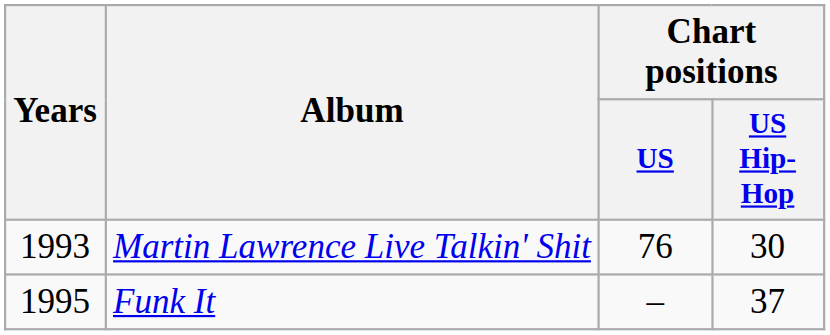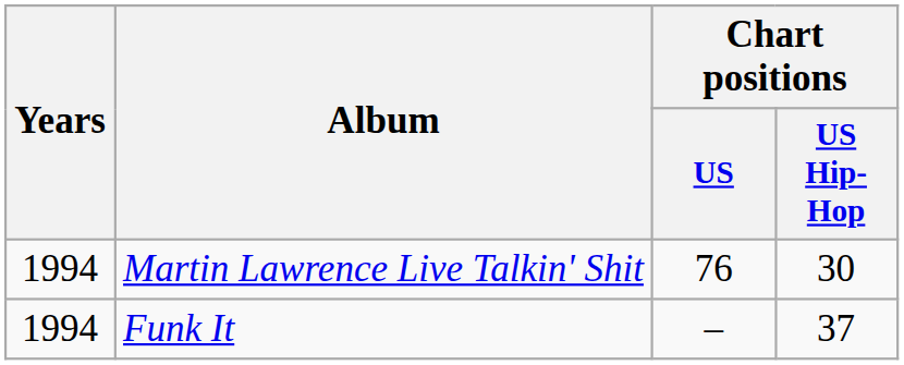 <table class="wikitable sortable" style="text-align:center;">
 <tr>
 <th rowspan="2">Years</th>
 <th rowspan="2">Album</th>
 <th colspan="3">Chart positions</th>
 </tr>
 <tr style="font-size:smaller;">
 <th style="width:45px;"><a href='#'>US</a></th>
 <th style="width:45px;"><a href='#'>US Hip-Hop</a></th>
 </tr>
 <tr>
-<td>1993</td>
+<td>1994</td>
 <td style="text-align:left;"><em><a href='#'>Martin Lawrence Live Talkin' Shit</a></em></td>
 <td>76</td>
 <td>30</td>
 </tr>
 <tr>
-<td>1995</td>
+<td>1994</td>
 <td style="text-align:left;"><em><a href='#'>Funk It</a></em></td>
 <td>–</td>
 <td>37</td>
 </tr>
 </table>
